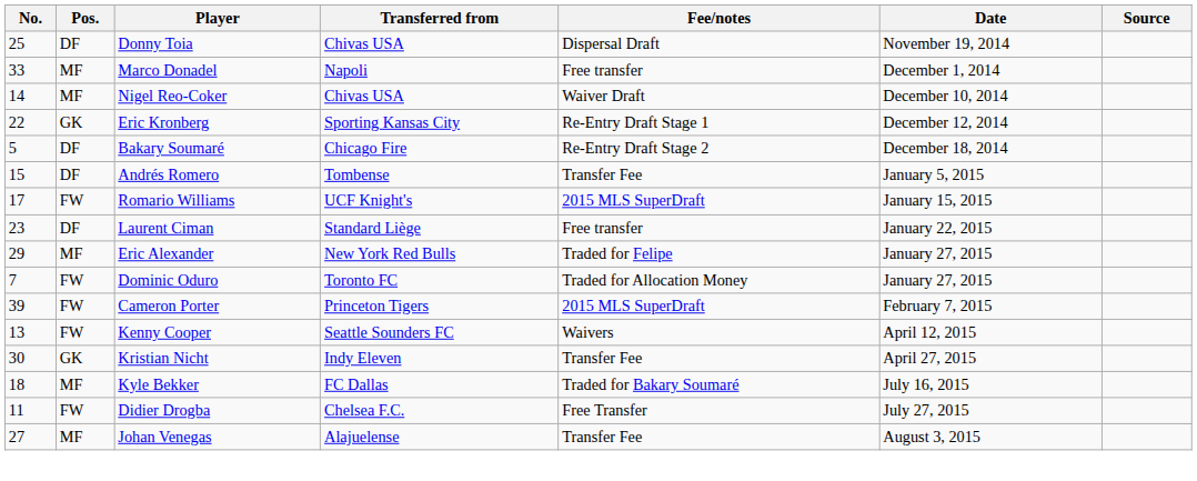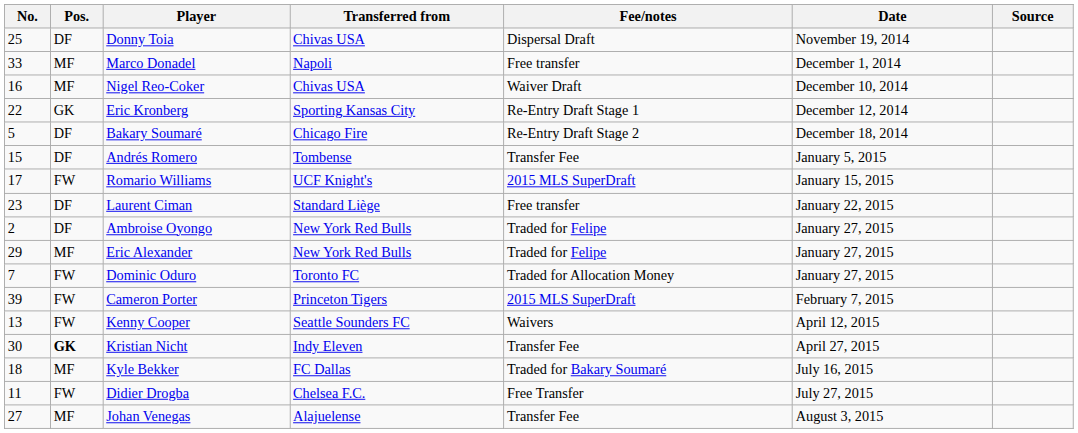 <table class="wikitable sortable" style="width:90%; text-align:center; font-size:95%; text-align:left;">
 <tr>
 <th><strong>No.</strong></th>
 <th><strong>Pos.</strong></th>
 <th><strong>Player</strong></th>
 <th><strong>Transferred from</strong></th>
 <th><strong>Fee/notes</strong></th>
 <th><strong>Date</strong></th>
 <th><strong>Source</strong></th>
 </tr>
 <tr>
 <td>25</td>
 <td>DF</td>
 <td> <a href='#'>Donny Toia</a></td>
 <td> <a href='#'>Chivas USA</a></td>
 <td>Dispersal Draft</td>
 <td>November 19, 2014</td>
 <td></td>
 </tr>
 <tr>
 <td>33</td>
 <td>MF</td>
 <td> <a href='#'>Marco Donadel</a></td>
 <td> <a href='#'>Napoli</a></td>
 <td>Free transfer</td>
 <td>December 1, 2014</td>
 <td></td>
 </tr>
 <tr>
-<td>14</td>
+<td>16</td>
 <td>MF</td>
 <td> <a href='#'>Nigel Reo-Coker</a></td>
 <td> <a href='#'>Chivas USA</a></td>
 <td>Waiver Draft</td>
 <td>December 10, 2014</td>
 <td></td>
 </tr>
 <tr>
 <td>22</td>
 <td>GK</td>
 <td> <a href='#'>Eric Kronberg</a></td>
 <td> <a href='#'>Sporting Kansas City</a></td>
 <td>Re-Entry Draft Stage 1</td>
 <td>December 12, 2014</td>
 <td></td>
 </tr>
 <tr>
 <td>5</td>
 <td>DF</td>
 <td> <a href='#'>Bakary Soumaré</a></td>
 <td> <a href='#'>Chicago Fire</a></td>
 <td>Re-Entry Draft Stage 2</td>
 <td>December 18, 2014</td>
 <td></td>
 </tr>
 <tr>
 <td>15</td>
 <td>DF</td>
 <td> <a href='#'>Andrés Romero</a></td>
 <td> <a href='#'>Tombense</a></td>
 <td>Transfer Fee</td>
 <td>January 5, 2015</td>
 <td></td>
 </tr>
 <tr>
 <td>17</td>
 <td>FW</td>
 <td> <a href='#'>Romario Williams</a></td>
 <td> <a href='#'>UCF Knight's</a></td>
 <td><a href='#'>2015 MLS SuperDraft</a></td>
 <td>January 15, 2015</td>
 <td></td>
 </tr>
 <tr>
 <td>23</td>
 <td>DF</td>
 <td> <a href='#'>Laurent Ciman</a></td>
 <td> <a href='#'>Standard Liège</a></td>
 <td>Free transfer</td>
 <td>January 22, 2015</td>
 <td></td>
 </tr>
 <tr>
+<td>2</td>
+<td>DF</td>
+<td> <a href='#'>Ambroise Oyongo</a></td>
+<td> <a href='#'>New York Red Bulls</a></td>
+<td>Traded for <a href='#'>Felipe</a></td>
+<td>January 27, 2015</td>
+<td></td>
+</tr>
+<tr>
 <td>29</td>
 <td>MF</td>
 <td> <a href='#'>Eric Alexander</a></td>
 <td> <a href='#'>New York Red Bulls</a></td>
 <td>Traded for <a href='#'>Felipe</a></td>
 <td>January 27, 2015</td>
 <td></td>
 </tr>
 <tr>
 <td>7</td>
 <td>FW</td>
 <td> <a href='#'>Dominic Oduro</a></td>
 <td> <a href='#'>Toronto FC</a></td>
 <td>Traded for Allocation Money</td>
 <td>January 27, 2015</td>
 <td></td>
 </tr>
 <tr>
 <td>39</td>
 <td>FW</td>
 <td> <a href='#'>Cameron Porter</a></td>
 <td> <a href='#'>Princeton Tigers</a></td>
 <td><a href='#'>2015 MLS SuperDraft</a></td>
 <td>February 7, 2015</td>
 <td></td>
 </tr>
 <tr>
 <td>13</td>
 <td>FW</td>
 <td> <a href='#'>Kenny Cooper</a></td>
 <td> <a href='#'>Seattle Sounders FC</a></td>
 <td>Waivers</td>
 <td>April 12, 2015</td>
 <td></td>
 </tr>
 <tr>
 <td>30</td>
-<td>GK</td>
+<td><strong>GK</strong></td>
 <td> <a href='#'>Kristian Nicht</a></td>
 <td> <a href='#'>Indy Eleven</a></td>
 <td>Transfer Fee</td>
 <td>April 27, 2015</td>
 <td></td>
 </tr>
 <tr>
 <td>18</td>
 <td>MF</td>
 <td> <a href='#'>Kyle Bekker</a></td>
 <td> <a href='#'>FC Dallas</a></td>
 <td>Traded for <a href='#'>Bakary Soumaré</a></td>
 <td>July 16, 2015</td>
 <td></td>
 </tr>
 <tr>
 <td>11</td>
 <td>FW</td>
 <td> <a href='#'>Didier Drogba</a></td>
 <td> <a href='#'>Chelsea F.C.</a></td>
 <td>Free Transfer</td>
 <td>July 27, 2015</td>
 <td></td>
 </tr>
 <tr>
 <td>27</td>
 <td>MF</td>
 <td> <a href='#'>Johan Venegas</a></td>
 <td> <a href='#'>Alajuelense</a></td>
 <td>Transfer Fee</td>
 <td>August 3, 2015</td>
 <td></td>
 </tr>
 </table>
